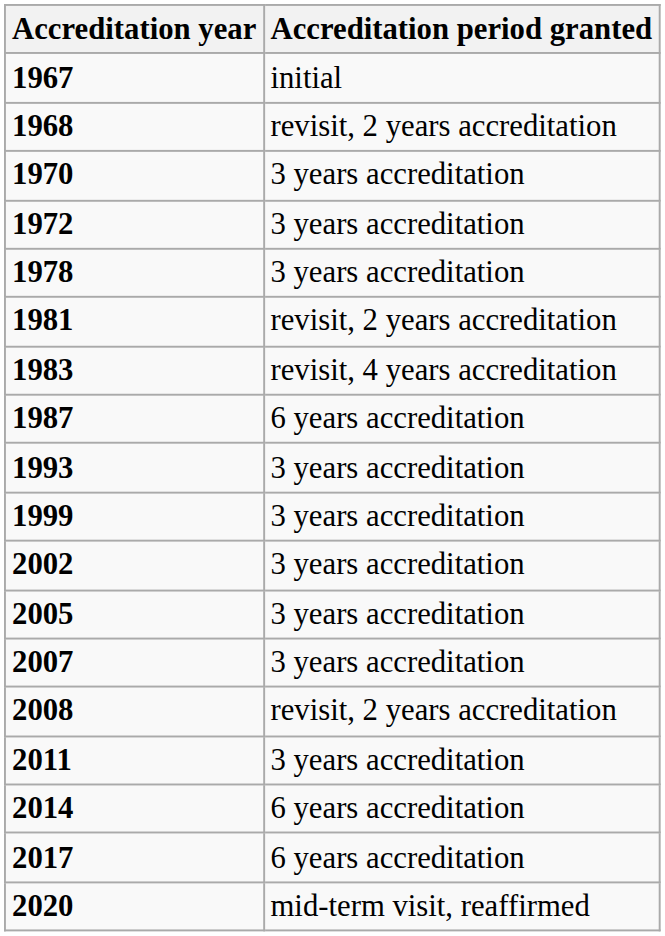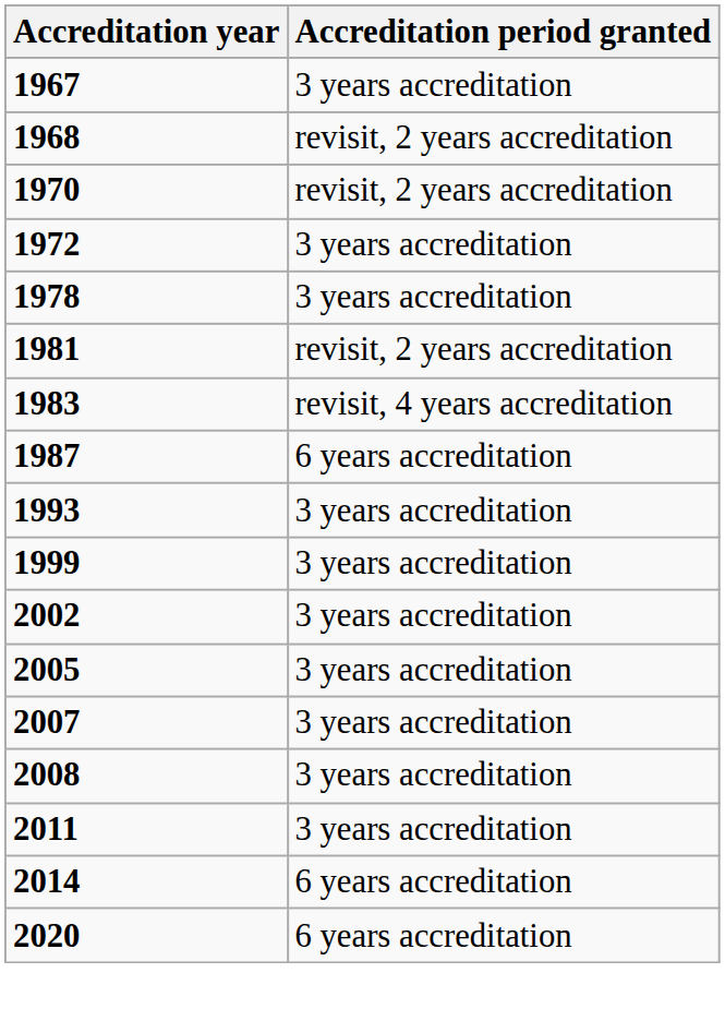 <table class="wikitable">
 <tr>
 <th>Accreditation year</th>
 <th>Accreditation period granted</th>
 </tr>
 <tr>
 <td><strong>1967</strong></td>
-<td>initial</td>
+<td>3 years accreditation</td>
 </tr>
 <tr>
 <td><strong>1968</strong></td>
 <td>revisit, 2 years accreditation</td>
 </tr>
 <tr>
 <td><strong>1970</strong></td>
-<td>3 years accreditation</td>
+<td>revisit, 2 years accreditation</td>
 </tr>
 <tr>
 <td><strong>1972</strong></td>
 <td>3 years accreditation</td>
 </tr>
 <tr>
 <td><strong>1978</strong></td>
 <td>3 years accreditation</td>
 </tr>
 <tr>
 <td><strong>1981</strong></td>
 <td>revisit, 2 years accreditation</td>
 </tr>
 <tr>
 <td><strong>1983</strong></td>
 <td>revisit, 4 years accreditation</td>
 </tr>
 <tr>
 <td><strong>1987</strong></td>
 <td>6 years accreditation</td>
 </tr>
 <tr>
 <td><strong>1993</strong></td>
 <td>3 years accreditation</td>
 </tr>
 <tr>
 <td><strong>1999</strong></td>
 <td>3 years accreditation</td>
 </tr>
 <tr>
 <td><strong>2002</strong></td>
 <td>3 years accreditation</td>
 </tr>
 <tr>
 <td><strong>2005</strong></td>
 <td>3 years accreditation</td>
 </tr>
 <tr>
 <td><strong>2007</strong></td>
 <td>3 years accreditation</td>
 </tr>
 <tr>
 <td><strong>2008</strong></td>
-<td>revisit, 2 years accreditation</td>
+<td>3 years accreditation</td>
 </tr>
 <tr>
 <td><strong>2011</strong></td>
 <td>3 years accreditation</td>
 </tr>
 <tr>
 <td><strong>2014</strong></td>
 <td>6 years accreditation</td>
 </tr>
 <tr>
-<td><strong>2017</strong></td>
+<td><strong>2020</strong></td>
 <td>6 years accreditation</td>
 </tr>
-<tr>
-<td><strong>2020</strong></td>
-<td>mid-term visit, reaffirmed</td>
-</tr>
 </table>
